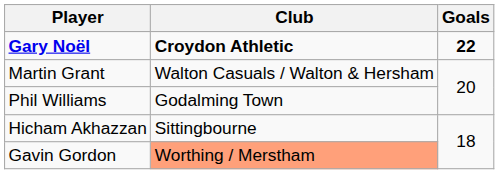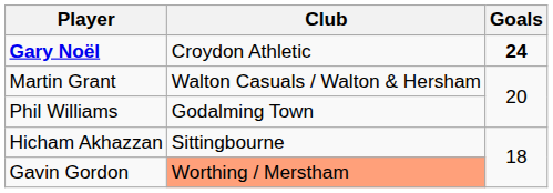 <table class="wikitable">
 <tr>
 <th>Player</th>
 <th>Club</th>
 <th>Goals</th>
 </tr>
 <tr>
 <td><strong><a href='#'>Gary Noël</a></strong></td>
-<td><strong>Croydon Athletic</strong></td>
-<td align="center"><strong>22</strong></td>
+<td>Croydon Athletic</td>
+<td align="center"><strong>24</strong></td>
 </tr>
 <tr>
 <td>Martin Grant</td>
 <td>Walton Casuals / Walton & Hersham</td>
 <td rowspan="2" align="center">20</td>
 </tr>
 <tr>
 <td>Phil Williams</td>
 <td>Godalming Town</td>
 </tr>
 <tr>
 <td>Hicham Akhazzan</td>
 <td>Sittingbourne</td>
 <td rowspan="2" align="center">18</td>
 </tr>
 <tr>
 <td>Gavin Gordon</td>
 <td style="background: lightsalmon;">Worthing / Merstham</td>
 </tr>
 </table>
